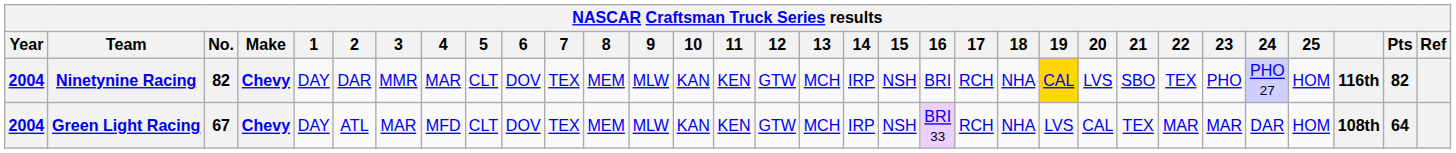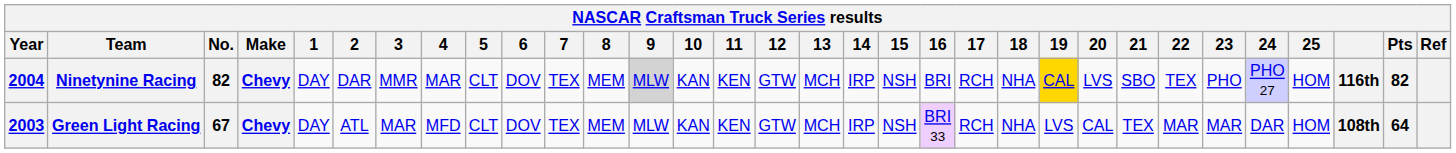 <table class="wikitable" style="text-align:center; font-size:75%">
 <tr>
 <th colspan=45><a href='#'>NASCAR</a> <a href='#'>Craftsman Truck Series</a> results</th>
 </tr>
 <tr>
 <th>Year</th>
 <th>Team</th>
 <th>No.</th>
 <th>Make</th>
 <th>1</th>
 <th>2</th>
 <th>3</th>
 <th>4</th>
 <th>5</th>
 <th>6</th>
 <th>7</th>
 <th>8</th>
 <th>9</th>
 <th>10</th>
 <th>11</th>
 <th>12</th>
 <th>13</th>
 <th>14</th>
 <th>15</th>
 <th>16</th>
 <th>17</th>
 <th>18</th>
 <th>19</th>
 <th>20</th>
 <th>21</th>
 <th>22</th>
 <th>23</th>
 <th>24</th>
 <th>25</th>
 <th></th>
 <th>Pts</th>
 <th>Ref</th>
 </tr>
 <tr>
 <th><a href='#'>2004</a></th>
 <th><a href='#'>Ninetynine Racing</a></th>
 <th>82</th>
 <th><a href='#'>Chevy</a></th>
 <td><a href='#'>DAY</a></td>
 <td><a href='#'>DAR</a></td>
 <td><a href='#'>MMR</a></td>
 <td><a href='#'>MAR</a></td>
 <td><a href='#'>CLT</a></td>
 <td><a href='#'>DOV</a></td>
 <td><a href='#'>TEX</a></td>
 <td><a href='#'>MEM</a></td>
-<td><a href='#'>MLW</a></td>
+<td style="background: lightgrey;"><a href='#'>MLW</a></td>
 <td><a href='#'>KAN</a></td>
 <td><a href='#'>KEN</a></td>
 <td><a href='#'>GTW</a></td>
 <td><a href='#'>MCH</a></td>
 <td><a href='#'>IRP</a></td>
 <td><a href='#'>NSH</a></td>
 <td><a href='#'>BRI</a></td>
 <td><a href='#'>RCH</a></td>
 <td><a href='#'>NHA</a></td>
 <td style="background: gold;"><a href='#'>CAL</a></td>
 <td><a href='#'>LVS</a></td>
 <td><a href='#'>SBO</a></td>
 <td><a href='#'>TEX</a></td>
 <td><a href='#'>PHO</a></td>
 <td style="background:#CFCFFF;"><a href='#'>PHO</a><br><small>27</small></td>
 <td><a href='#'>HOM</a></td>
 <th>116th</th>
 <th>82</th>
 <th></th>
 </tr>
 <tr>
-<th><a href='#'>2004</a></th>
+<th><a href='#'>2003</a></th>
 <th><a href='#'>Green Light Racing</a></th>
 <th>67</th>
 <th><a href='#'>Chevy</a></th>
 <td><a href='#'>DAY</a></td>
 <td><a href='#'>ATL</a></td>
 <td><a href='#'>MAR</a></td>
 <td><a href='#'>MFD</a></td>
 <td><a href='#'>CLT</a></td>
 <td><a href='#'>DOV</a></td>
 <td><a href='#'>TEX</a></td>
 <td><a href='#'>MEM</a></td>
 <td><a href='#'>MLW</a></td>
 <td><a href='#'>KAN</a></td>
 <td><a href='#'>KEN</a></td>
 <td><a href='#'>GTW</a></td>
 <td><a href='#'>MCH</a></td>
 <td><a href='#'>IRP</a></td>
 <td><a href='#'>NSH</a></td>
 <td style="background:#EFCFFF;"><a href='#'>BRI</a><br><small>33</small></td>
 <td><a href='#'>RCH</a></td>
 <td><a href='#'>NHA</a></td>
 <td><a href='#'>LVS</a></td>
 <td><a href='#'>CAL</a></td>
 <td><a href='#'>TEX</a></td>
 <td><a href='#'>MAR</a></td>
 <td><a href='#'>MAR</a></td>
 <td><a href='#'>DAR</a></td>
 <td><a href='#'>HOM</a></td>
 <th>108th</th>
 <th>64</th>
 <th></th>
 </tr>
 </table>
